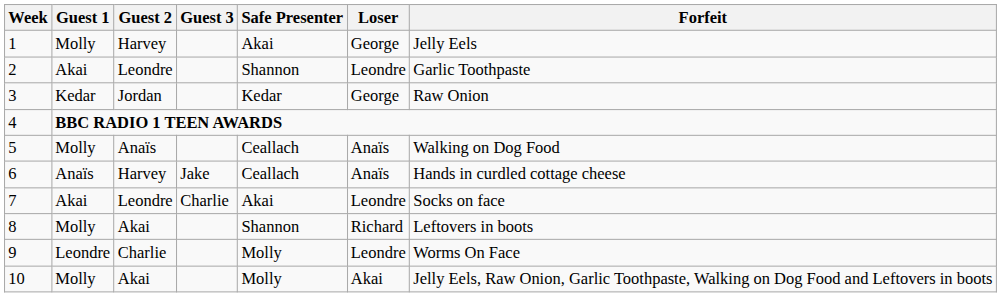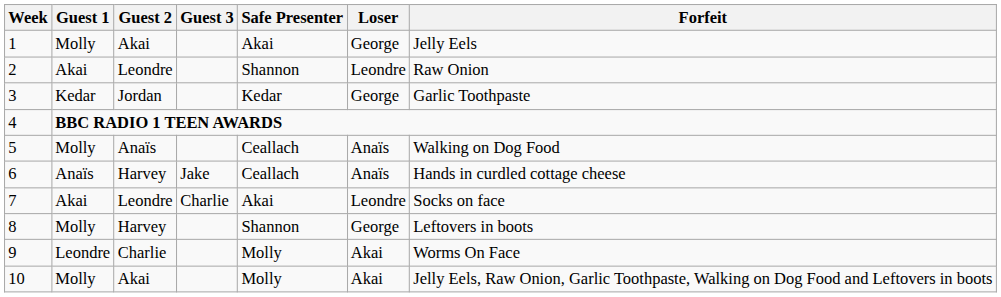 <table class="wikitable">
 <tr>
 <th>Week</th>
 <th>Guest 1</th>
 <th>Guest 2</th>
 <th>Guest 3</th>
 <th>Safe Presenter</th>
 <th>Loser</th>
 <th>Forfeit</th>
 </tr>
 <tr>
 <td>1</td>
 <td>Molly</td>
-<td>Harvey</td>
+<td>Akai</td>
 <td></td>
 <td>Akai</td>
 <td>George</td>
 <td>Jelly Eels</td>
 </tr>
 <tr>
 <td>2</td>
 <td>Akai</td>
 <td>Leondre</td>
 <td></td>
 <td>Shannon</td>
 <td>Leondre</td>
-<td>Garlic Toothpaste</td>
+<td>Raw Onion</td>
 </tr>
 <tr>
 <td>3</td>
 <td>Kedar</td>
 <td>Jordan</td>
 <td></td>
 <td>Kedar</td>
 <td>George</td>
-<td>Raw Onion</td>
+<td>Garlic Toothpaste</td>
 </tr>
 <tr>
 <td>4</td>
 <td Colspan="6"><div><strong>BBC RADIO 1 TEEN AWARDS</strong></div></td>
 </tr>
 <tr>
 <td>5</td>
 <td>Molly</td>
 <td>Anaïs</td>
 <td></td>
 <td>Ceallach</td>
 <td>Anaïs</td>
 <td>Walking on Dog Food</td>
 </tr>
 <tr>
 <td>6</td>
 <td>Anaïs</td>
 <td>Harvey</td>
 <td>Jake</td>
 <td>Ceallach</td>
 <td>Anaïs</td>
 <td>Hands in curdled cottage cheese</td>
 </tr>
 <tr>
 <td>7</td>
 <td>Akai</td>
 <td>Leondre</td>
 <td>Charlie</td>
 <td>Akai</td>
 <td>Leondre</td>
 <td>Socks on face</td>
 </tr>
 <tr>
 <td>8</td>
 <td>Molly</td>
-<td>Akai</td>
+<td>Harvey</td>
 <td></td>
 <td>Shannon</td>
-<td>Richard</td>
+<td>George</td>
 <td>Leftovers in boots</td>
 </tr>
 <tr>
 <td>9</td>
 <td>Leondre</td>
 <td>Charlie</td>
 <td></td>
 <td>Molly</td>
-<td>Leondre</td>
+<td>Akai</td>
 <td>Worms On Face</td>
 </tr>
 <tr>
 <td>10</td>
 <td>Molly</td>
 <td>Akai</td>
 <td></td>
 <td>Molly</td>
 <td>Akai</td>
 <td>Jelly Eels, Raw Onion, Garlic Toothpaste, Walking on Dog Food and Leftovers in boots</td>
 </tr>
 </table>
